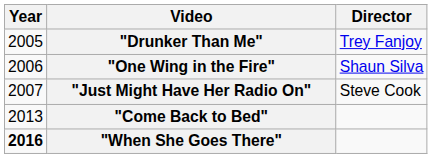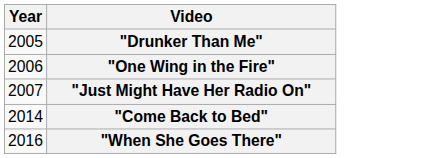 <table class="wikitable plainrowheaders">
 <tr>
 <th>Year</th>
 <th style="width:18em;">Video</th>
-<th>Director</th>
 </tr>
 <tr>
 <td>2005</td>
 <th scope="row">"Drunker Than Me"</th>
-<td><a href='#'>Trey Fanjoy</a></td>
 </tr>
 <tr>
 <td>2006</td>
 <th scope="row">"One Wing in the Fire"</th>
-<td><a href='#'>Shaun Silva</a></td>
 </tr>
 <tr>
 <td>2007</td>
 <th scope="row">"Just Might Have Her Radio On"</th>
-<td>Steve Cook</td>
 </tr>
 <tr>
-<td>2013</td>
+<td>2014</td>
 <th scope="row">"Come Back to Bed"</th>
-<td></td>
 </tr>
 <tr>
-<td><strong>2016</strong></td>
+<td>2016</td>
 <th scope="row">"When She Goes There"</th>
-<td></td>
 </tr>
 </table>
